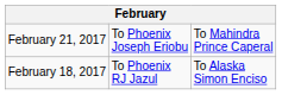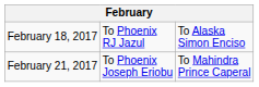 <table class="wikitable">
 <tr>
 <th colspan="3">February</th>
+</tr>
+<tr>
+<td>February 18, 2017</td>
+<td>To <a href='#'>Phoenix</a><br><a href='#'>RJ Jazul</a></td>
+<td>To <a href='#'>Alaska</a><br><a href='#'>Simon Enciso</a></td>
 </tr>
 <tr>
 <td>February 21, 2017</td>
 <td>To <a href='#'>Phoenix</a><br><a href='#'>Joseph Eriobu</a></td>
 <td>To <a href='#'>Mahindra</a><br><a href='#'>Prince Caperal</a></td>
 </tr>
-<tr>
-<td>February 18, 2017</td>
-<td>To <a href='#'>Phoenix</a><br><a href='#'>RJ Jazul</a></td>
-<td>To <a href='#'>Alaska</a><br><a href='#'>Simon Enciso</a></td>
-</tr>
 </table>
